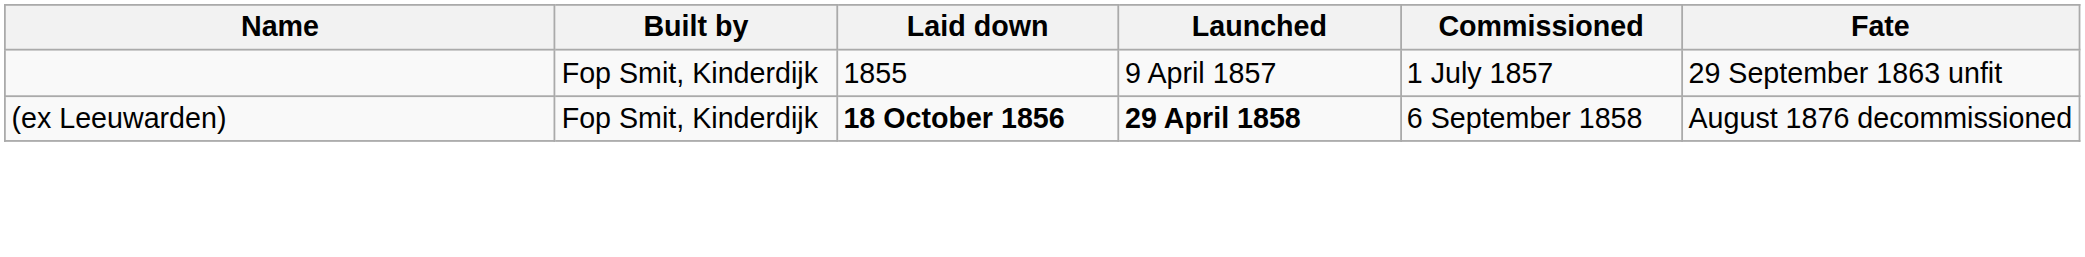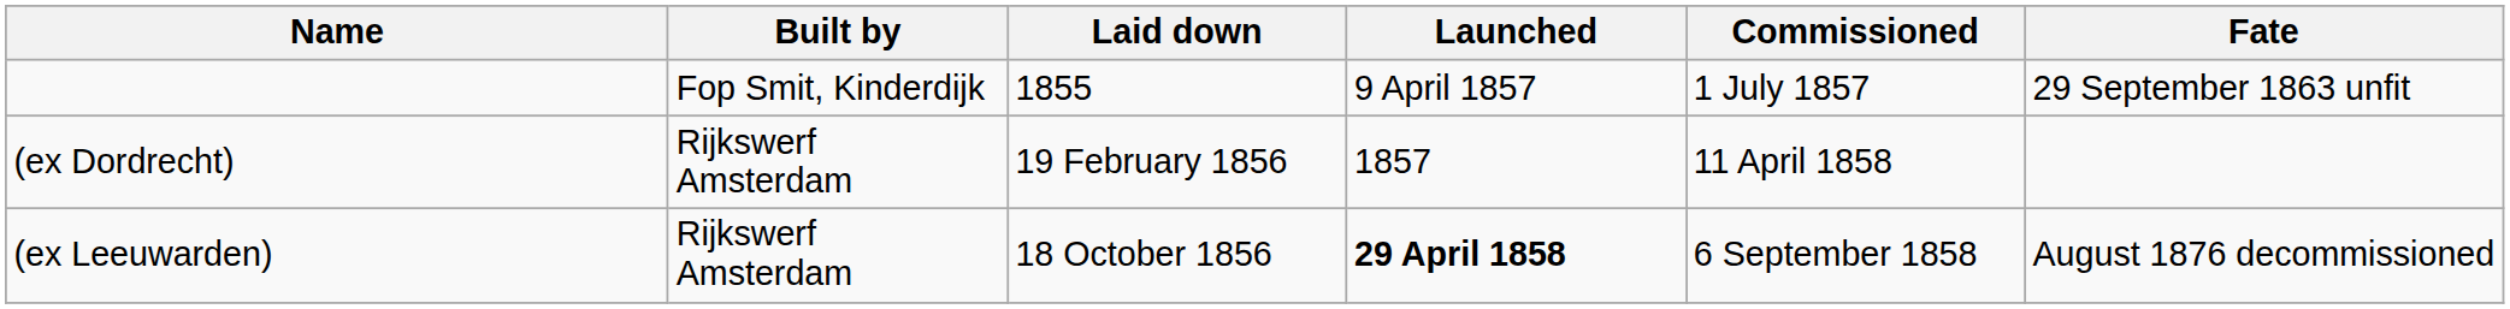 <table class="wikitable">
 <tr>
 <th width="300">Name</th>
 <th width="150">Built by</th>
 <th width="150">Laid down</th>
 <th width="150">Launched</th>
 <th width="150">Commissioned</th>
 <th>Fate</th>
 </tr>
 <tr>
 <td></td>
 <td>Fop Smit, Kinderdijk</td>
 <td>1855</td>
 <td>9 April 1857</td>
 <td>1 July 1857</td>
 <td>29 September 1863 unfit</td>
 </tr>
 <tr>
+<td> (ex Dordrecht)</td>
+<td>Rijkswerf Amsterdam</td>
+<td>19 February 1856</td>
+<td>1857</td>
+<td>11 April 1858</td>
+<td></td>
+</tr>
+<tr>
 <td> (ex Leeuwarden)</td>
-<td>Fop Smit, Kinderdijk</td>
-<td><strong>18 October 1856</strong></td>
+<td>Rijkswerf Amsterdam</td>
+<td>18 October 1856</td>
 <td><strong>29 April 1858</strong></td>
 <td>6 September 1858</td>
 <td>August 1876 decommissioned</td>
 </tr>
 </table>
